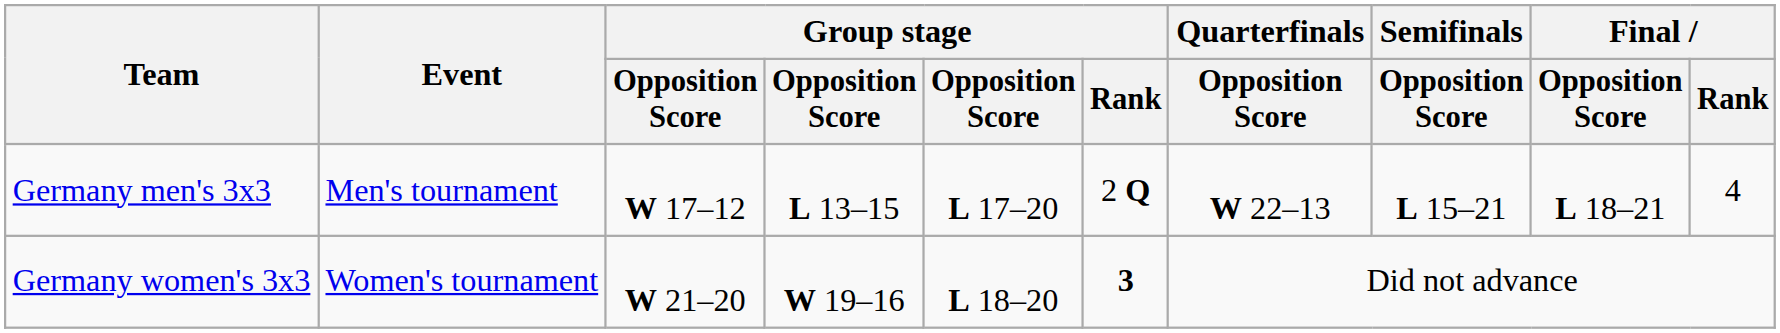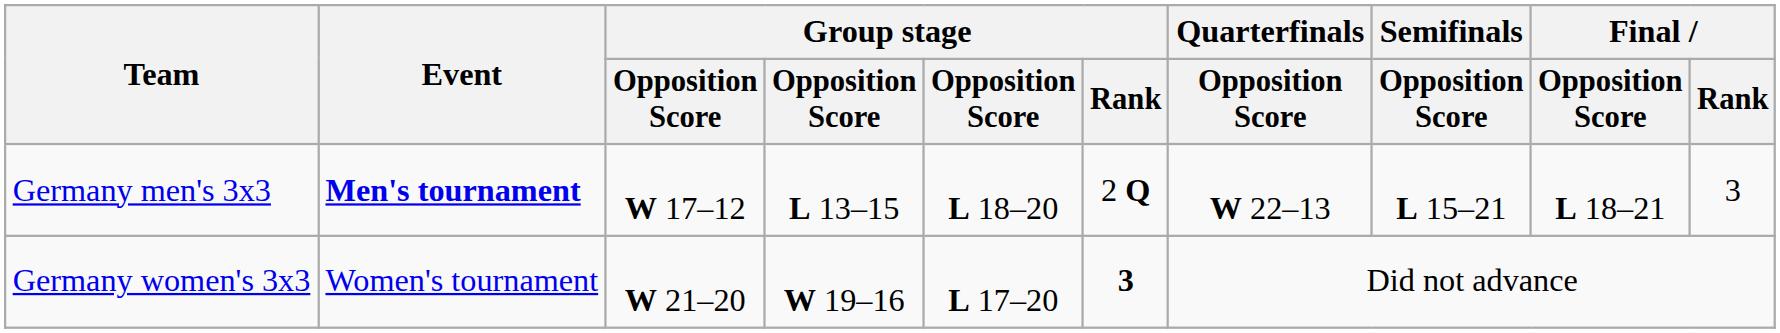 <table class="wikitable" style="text-align:center; font-size:90%">
 <tr>
 <th rowspan=2>Team</th>
 <th rowspan=2>Event</th>
 <th colspan=4>Group stage</th>
 <th>Quarterfinals</th>
 <th>Semifinals</th>
 <th colspan=2>Final / </th>
 </tr>
 <tr style="font-size:95%">
 <th>Opposition<br>Score</th>
 <th>Opposition<br>Score</th>
 <th>Opposition<br>Score</th>
 <th>Rank</th>
 <th>Opposition<br>Score</th>
 <th>Opposition<br>Score</th>
 <th>Opposition<br>Score</th>
 <th>Rank</th>
 </tr>
 <tr>
 <td align=left><a href='#'>Germany men's 3x3</a></td>
-<td align=left><a href='#'>Men's tournament</a></td>
+<td align=left><strong><a href='#'>Men's tournament</a></strong></td>
 <td><br><strong>W</strong> 17–12</td>
 <td><br><strong>L</strong> 13–15</td>
-<td><br><strong>L</strong> 17–20</td>
+<td><br><strong>L</strong> 18–20</td>
 <td>2 <strong>Q</strong></td>
 <td><br><strong>W</strong> 22–13</td>
 <td><br><strong>L</strong> 15–21</td>
 <td><br><strong>L</strong> 18–21</td>
-<td>4</td>
+<td>3</td>
 </tr>
 <tr>
 <td align=left><a href='#'>Germany women's 3x3</a></td>
 <td align=left><a href='#'>Women's tournament</a></td>
 <td><br><strong>W</strong> 21–20</td>
 <td><br><strong>W</strong> 19–16</td>
-<td><br><strong>L</strong> 18–20</td>
+<td><br><strong>L</strong> 17–20</td>
 <td><strong>3</strong></td>
 <td colspan=4>Did not advance</td>
 </tr>
 </table>
